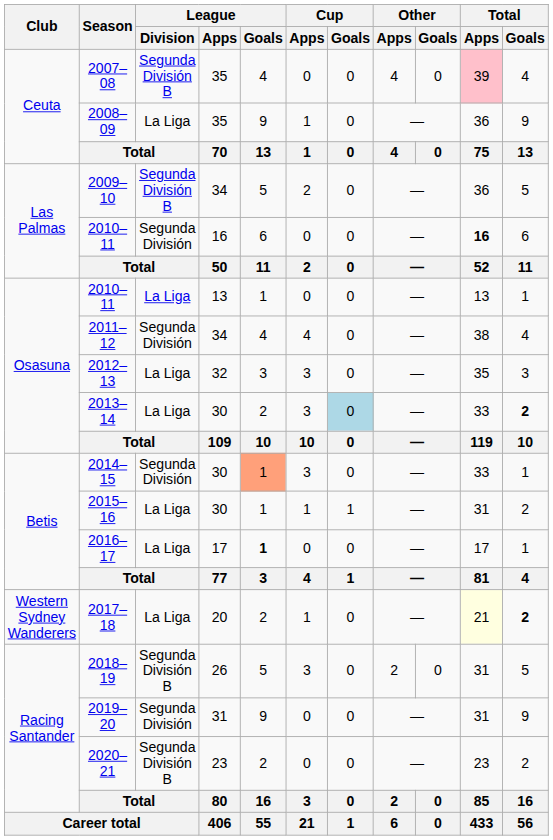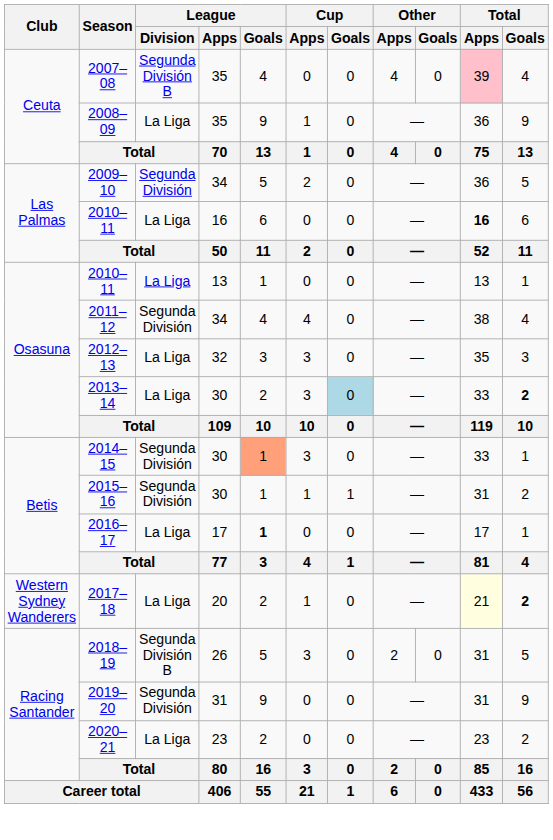 <table class="wikitable" style="text-align:center">
 <tr>
 <th rowspan="2">Club</th>
 <th rowspan="2">Season</th>
 <th colspan="3">League</th>
 <th colspan="2">Cup</th>
 <th colspan="2">Other</th>
 <th colspan="2">Total</th>
 </tr>
 <tr>
 <th>Division</th>
 <th>Apps</th>
 <th>Goals</th>
 <th>Apps</th>
 <th>Goals</th>
 <th>Apps</th>
 <th>Goals</th>
 <th>Apps</th>
 <th>Goals</th>
 </tr>
 <tr>
 <td rowspan="3"><a href='#'>Ceuta</a></td>
 <td><a href='#'>2007–08</a></td>
 <td><a href='#'>Segunda División B</a></td>
 <td>35</td>
 <td>4</td>
 <td>0</td>
 <td>0</td>
 <td>4</td>
 <td>0</td>
 <td style="background: pink;">39</td>
 <td>4</td>
 </tr>
 <tr>
 <td><a href='#'>2008–09</a></td>
 <td>La Liga</td>
 <td>35</td>
 <td>9</td>
 <td>1</td>
 <td>0</td>
 <td colspan="2">—</td>
 <td>36</td>
 <td>9</td>
 </tr>
 <tr>
 <th colspan="2">Total</th>
 <th>70</th>
 <th>13</th>
 <th>1</th>
 <th>0</th>
 <th>4</th>
 <th>0</th>
 <th>75</th>
 <th>13</th>
 </tr>
 <tr>
 <td rowspan="3"><a href='#'>Las Palmas</a></td>
 <td><a href='#'>2009–10</a></td>
-<td><a href='#'>Segunda División B</a></td>
+<td><a href='#'>Segunda División</a></td>
 <td>34</td>
 <td>5</td>
 <td>2</td>
 <td>0</td>
 <td colspan="2">—</td>
 <td>36</td>
 <td>5</td>
 </tr>
 <tr>
 <td><a href='#'>2010–11</a></td>
-<td>Segunda División</td>
+<td>La Liga</td>
 <td>16</td>
 <td>6</td>
 <td>0</td>
 <td>0</td>
 <td colspan="2">—</td>
 <td><strong>16</strong></td>
 <td>6</td>
 </tr>
 <tr>
 <th colspan="2">Total</th>
 <th>50</th>
 <th>11</th>
 <th>2</th>
 <th>0</th>
 <th colspan="2">—</th>
 <th>52</th>
 <th>11</th>
 </tr>
 <tr>
 <td rowspan="5"><a href='#'>Osasuna</a></td>
 <td><a href='#'>2010–11</a></td>
 <td><a href='#'>La Liga</a></td>
 <td>13</td>
 <td>1</td>
 <td>0</td>
 <td>0</td>
 <td colspan="2">—</td>
 <td>13</td>
 <td>1</td>
 </tr>
 <tr>
 <td><a href='#'>2011–12</a></td>
 <td>Segunda División</td>
 <td>34</td>
 <td>4</td>
 <td>4</td>
 <td>0</td>
 <td colspan="2">—</td>
 <td>38</td>
 <td>4</td>
 </tr>
 <tr>
 <td><a href='#'>2012–13</a></td>
 <td>La Liga</td>
 <td>32</td>
 <td>3</td>
 <td>3</td>
 <td>0</td>
 <td colspan="2">—</td>
 <td>35</td>
 <td>3</td>
 </tr>
 <tr>
 <td><a href='#'>2013–14</a></td>
 <td>La Liga</td>
 <td>30</td>
 <td>2</td>
 <td>3</td>
 <td style="background: lightblue;">0</td>
 <td colspan="2">—</td>
 <td>33</td>
 <td><strong>2</strong></td>
 </tr>
 <tr>
 <th colspan="2">Total</th>
 <th>109</th>
 <th>10</th>
 <th>10</th>
 <th>0</th>
 <th colspan="2">—</th>
 <th>119</th>
 <th>10</th>
 </tr>
 <tr>
 <td rowspan="4"><a href='#'>Betis</a></td>
 <td><a href='#'>2014–15</a></td>
 <td>Segunda División</td>
 <td>30</td>
 <td style="background: lightsalmon;">1</td>
 <td>3</td>
 <td>0</td>
 <td colspan="2">—</td>
 <td>33</td>
 <td>1</td>
 </tr>
 <tr>
 <td><a href='#'>2015–16</a></td>
-<td>La Liga</td>
+<td>Segunda División</td>
 <td>30</td>
 <td>1</td>
 <td>1</td>
 <td>1</td>
 <td colspan="2">—</td>
 <td>31</td>
 <td>2</td>
 </tr>
 <tr>
 <td><a href='#'>2016–17</a></td>
 <td>La Liga</td>
 <td>17</td>
 <td><strong>1</strong></td>
 <td>0</td>
 <td>0</td>
 <td colspan="2">—</td>
 <td>17</td>
 <td>1</td>
 </tr>
 <tr>
 <th colspan="2">Total</th>
 <th>77</th>
 <th>3</th>
 <th>4</th>
 <th>1</th>
 <th colspan="2">—</th>
 <th>81</th>
 <th>4</th>
 </tr>
 <tr>
 <td><a href='#'>Western Sydney Wanderers</a></td>
 <td><a href='#'>2017–18</a></td>
 <td>La Liga</td>
 <td>20</td>
 <td>2</td>
 <td>1</td>
 <td>0</td>
 <td colspan="2">—</td>
 <td style="background: lightyellow;">21</td>
 <td><strong>2</strong></td>
 </tr>
 <tr>
 <td rowspan="4"><a href='#'>Racing Santander</a></td>
 <td><a href='#'>2018–19</a></td>
 <td>Segunda División B</td>
 <td>26</td>
 <td>5</td>
 <td>3</td>
 <td>0</td>
 <td>2</td>
 <td>0</td>
 <td>31</td>
 <td>5</td>
 </tr>
 <tr>
 <td><a href='#'>2019–20</a></td>
 <td>Segunda División</td>
 <td>31</td>
 <td>9</td>
 <td>0</td>
 <td>0</td>
 <td colspan="2">—</td>
 <td>31</td>
 <td>9</td>
 </tr>
 <tr>
 <td><a href='#'>2020–21</a></td>
-<td>Segunda División B</td>
+<td>La Liga</td>
 <td>23</td>
 <td>2</td>
 <td>0</td>
 <td>0</td>
 <td colspan="2">—</td>
 <td>23</td>
 <td>2</td>
 </tr>
 <tr>
 <th colspan="2">Total</th>
 <th>80</th>
 <th>16</th>
 <th>3</th>
 <th>0</th>
 <th>2</th>
 <th>0</th>
 <th>85</th>
 <th>16</th>
 </tr>
 <tr>
 <th colspan="3">Career total</th>
 <th>406</th>
 <th>55</th>
 <th>21</th>
 <th>1</th>
 <th>6</th>
 <th>0</th>
 <th>433</th>
 <th>56</th>
 </tr>
 </table>
